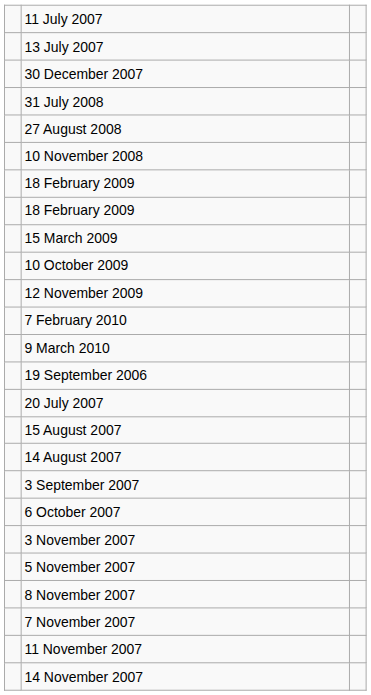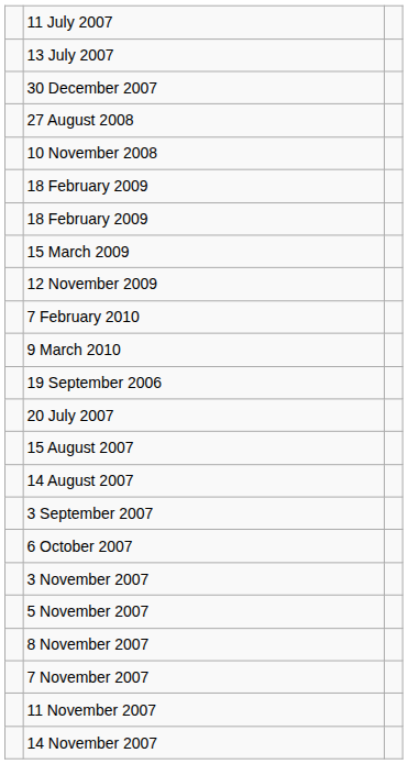 <table class="wikitable" style="font-size: 89%; float: left; width: 26em; margin-right: 1em; height: 700px">
 <tr>
 <td></td>
 <td>11 July 2007</td>
 <td></td>
 </tr>
 <tr>
 <td></td>
 <td>13 July 2007</td>
 <td></td>
 </tr>
 <tr>
 <td></td>
 <td>30 December 2007</td>
-<td></td>
-</tr>
-<tr>
-<td></td>
-<td>31 July 2008</td>
 <td></td>
 </tr>
 <tr>
 <td></td>
 <td>27 August 2008</td>
 <td></td>
 </tr>
 <tr>
 <td></td>
 <td>10 November 2008</td>
 <td></td>
 </tr>
 <tr>
 <td></td>
 <td>18 February 2009</td>
 <td></td>
 </tr>
 <tr>
 <td></td>
 <td>18 February 2009</td>
 <td></td>
 </tr>
 <tr>
 <td></td>
 <td>15 March 2009</td>
-<td></td>
-</tr>
-<tr>
-<td></td>
-<td>10 October 2009</td>
 <td></td>
 </tr>
 <tr>
 <td></td>
 <td>12 November 2009</td>
 <td></td>
 </tr>
 <tr>
 <td></td>
 <td>7 February 2010</td>
 <td></td>
 </tr>
 <tr>
 <td></td>
 <td>9 March 2010</td>
 <td></td>
 </tr>
 <tr>
 <td></td>
 <td>19 September 2006</td>
 <td></td>
 </tr>
 <tr>
 <td></td>
 <td>20 July 2007</td>
 <td></td>
 </tr>
 <tr>
 <td></td>
 <td>15 August 2007</td>
 <td></td>
 </tr>
 <tr>
 <td></td>
 <td>14 August 2007</td>
 <td></td>
 </tr>
 <tr>
 <td></td>
 <td>3 September 2007</td>
 <td></td>
 </tr>
 <tr>
 <td></td>
 <td>6 October 2007</td>
 <td></td>
 </tr>
 <tr>
 <td></td>
 <td>3 November 2007</td>
 <td></td>
 </tr>
 <tr>
 <td></td>
 <td>5 November 2007</td>
 <td></td>
 </tr>
 <tr>
 <td></td>
 <td>8 November 2007</td>
 <td></td>
 </tr>
 <tr>
 <td></td>
 <td>7 November 2007</td>
 <td></td>
 </tr>
 <tr>
 <td></td>
 <td>11 November 2007</td>
 <td></td>
 </tr>
 <tr>
 <td></td>
 <td>14 November 2007</td>
 <td></td>
 </tr>
 </table>
